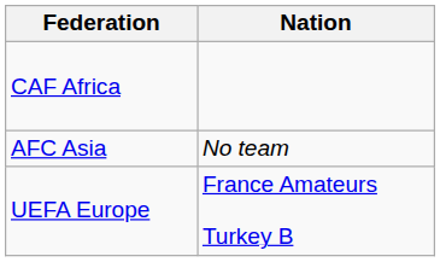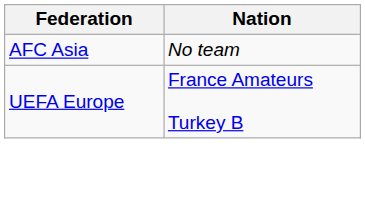 <table class="wikitable" style="width:300px;">
 <tr>
 <th>Federation</th>
 <th>Nation</th>
-</tr>
-<tr>
-<td><a href='#'>CAF Africa</a></td>
-<td> <em></em><br><br><br></td>
 </tr>
 <tr>
 <td><a href='#'>AFC Asia</a></td>
 <td><em>No team</em></td>
 </tr>
 <tr>
 <td><a href='#'>UEFA Europe</a></td>
 <td> <a href='#'>France Amateurs</a><br><br> <a href='#'>Turkey B</a><br> <em></em></td>
 </tr>
 </table>
